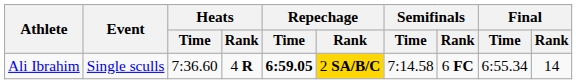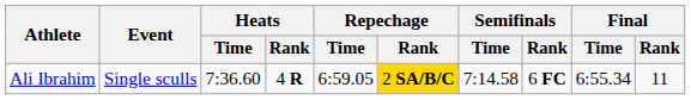 <table class="wikitable" style="font-size:90%">
 <tr>
 <th rowspan="2">Athlete</th>
 <th rowspan="2">Event</th>
 <th colspan="2">Heats</th>
 <th colspan="2">Repechage</th>
 <th colspan="2">Semifinals</th>
 <th colspan="2">Final</th>
 </tr>
 <tr style="font-size:95%">
 <th>Time</th>
 <th>Rank</th>
 <th>Time</th>
 <th>Rank</th>
 <th>Time</th>
 <th>Rank</th>
 <th>Time</th>
 <th>Rank</th>
 </tr>
 <tr align=center>
 <td align=left><a href='#'>Ali Ibrahim</a></td>
 <td align=left><a href='#'>Single sculls</a></td>
 <td>7:36.60</td>
 <td>4 <strong>R</strong></td>
-<td><strong>6:59.05</strong></td>
+<td>6:59.05</td>
 <td style="background: gold;">2 <strong>SA/B/C</strong></td>
 <td>7:14.58</td>
 <td>6 <strong>FC</strong></td>
 <td>6:55.34</td>
-<td>14</td>
+<td>11</td>
 </tr>
 </table>
